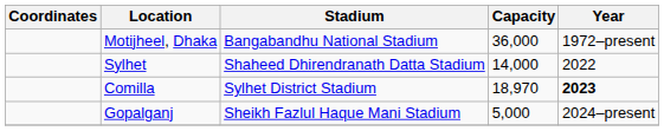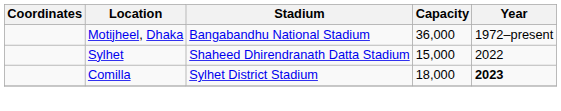 <table class="wikitable sortable">
 <tr>
 <th>Coordinates</th>
 <th>Location</th>
 <th>Stadium</th>
 <th>Capacity</th>
 <th>Year</th>
 </tr>
 <tr>
 <td></td>
 <td><a href='#'>Motijheel</a>, <a href='#'>Dhaka</a></td>
 <td><a href='#'>Bangabandhu National Stadium</a></td>
 <td>36,000</td>
 <td>1972–present</td>
 </tr>
 <tr>
 <td></td>
 <td><a href='#'>Sylhet</a></td>
 <td><a href='#'>Shaheed Dhirendranath Datta Stadium</a></td>
-<td>14,000</td>
+<td>15,000</td>
 <td>2022</td>
 </tr>
 <tr>
 <td></td>
 <td><a href='#'>Comilla</a></td>
 <td><a href='#'>Sylhet District Stadium</a></td>
-<td>18,970</td>
+<td>18,000</td>
 <td><strong>2023</strong></td>
-</tr>
-<tr>
-<td></td>
-<td><a href='#'>Gopalganj</a></td>
-<td><a href='#'>Sheikh Fazlul Haque Mani Stadium</a></td>
-<td>5,000</td>
-<td>2024–present</td>
 </tr>
 <tr>
 </tr>
 </table>
